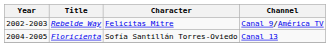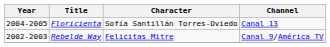 <table class="wikitable" style="font-size: 90%;">
 <tr>
 <th>Year</th>
 <th>Title</th>
 <th>Character</th>
 <th>Channel</th>
 </tr>
 <tr>
+<td>2004-2005</td>
+<td><em><a href='#'>Floricienta</a></em></td>
+<td>Sofía Santillán Torres-Oviedo</td>
+<td><a href='#'>Canal 13</a></td>
+</tr>
+<tr>
 <td>2002-2003</td>
 <td><em><a href='#'>Rebelde Way</a></em></td>
 <td><a href='#'>Felicitas Mitre</a></td>
 <td><a href='#'>Canal 9</a>/<a href='#'>América TV</a></td>
 </tr>
 <tr>
-<td>2004-2005</td>
-<td><em><a href='#'>Floricienta</a></em></td>
-<td>Sofía Santillán Torres-Oviedo</td>
-<td><a href='#'>Canal 13</a></td>
-</tr>
-<tr>
 </tr>
 </table>
